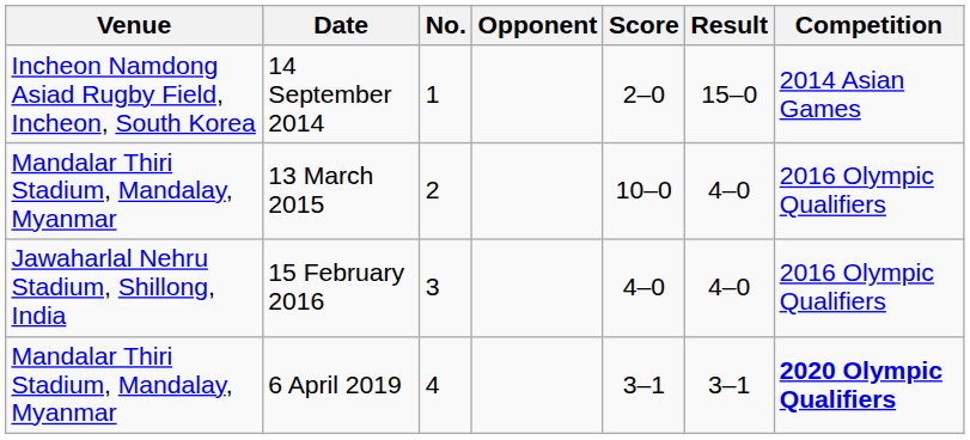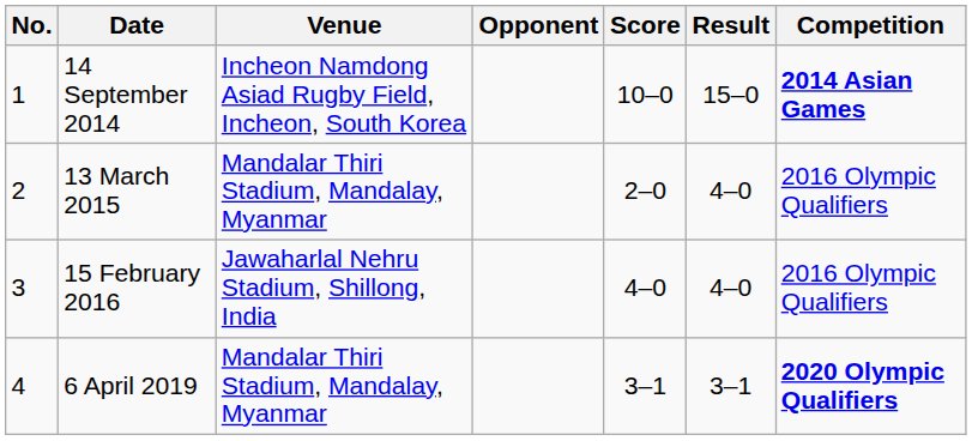 <table class="wikitable">
 <tr>
+<th>No.</th>
+<th>Date</th>
 <th>Venue</th>
-<th>Date</th>
-<th>No.</th>
 <th>Opponent</th>
 <th>Score</th>
 <th>Result</th>
 <th>Competition</th>
 </tr>
 <tr>
+<td>1</td>
+<td>14 September 2014</td>
 <td><a href='#'>Incheon Namdong Asiad Rugby Field</a>, <a href='#'>Incheon</a>, <a href='#'>South Korea</a></td>
-<td>14 September 2014</td>
-<td>1</td>
+<td></td>
+<td align=center>10–0</td>
+<td align=center>15–0</td>
+<td><strong><a href='#'>2014 Asian Games</a></strong></td>
+</tr>
+<tr>
+<td>2</td>
+<td>13 March 2015</td>
+<td><a href='#'>Mandalar Thiri Stadium</a>, <a href='#'>Mandalay</a>, <a href='#'>Myanmar</a></td>
 <td></td>
 <td align=center>2–0</td>
-<td align=center>15–0</td>
-<td><a href='#'>2014 Asian Games</a></td>
-</tr>
-<tr>
-<td><a href='#'>Mandalar Thiri Stadium</a>, <a href='#'>Mandalay</a>, <a href='#'>Myanmar</a></td>
-<td>13 March 2015</td>
-<td>2</td>
-<td></td>
-<td align=center>10–0</td>
 <td align=center>4–0</td>
 <td><a href='#'>2016 Olympic Qualifiers</a></td>
 </tr>
 <tr>
+<td>3</td>
+<td>15 February 2016</td>
 <td><a href='#'>Jawaharlal Nehru Stadium</a>, <a href='#'>Shillong</a>, <a href='#'>India</a></td>
-<td>15 February 2016</td>
-<td>3</td>
 <td></td>
 <td align=center>4–0</td>
 <td align=center>4–0</td>
 <td><a href='#'>2016 Olympic Qualifiers</a></td>
 </tr>
 <tr>
+<td>4</td>
+<td>6 April 2019</td>
 <td><a href='#'>Mandalar Thiri Stadium</a>, <a href='#'>Mandalay</a>, <a href='#'>Myanmar</a></td>
-<td>6 April 2019</td>
-<td>4</td>
 <td></td>
 <td align=center>3–1</td>
 <td align=center>3–1</td>
 <td><strong><a href='#'>2020 Olympic Qualifiers</a></strong></td>
 </tr>
 </table>
